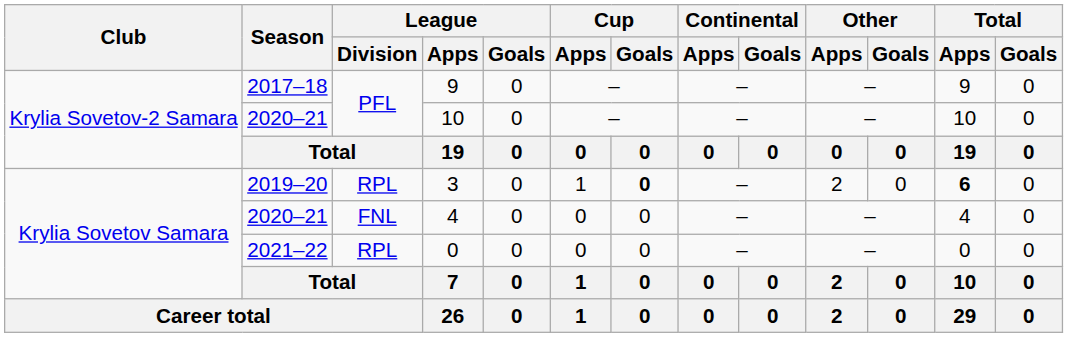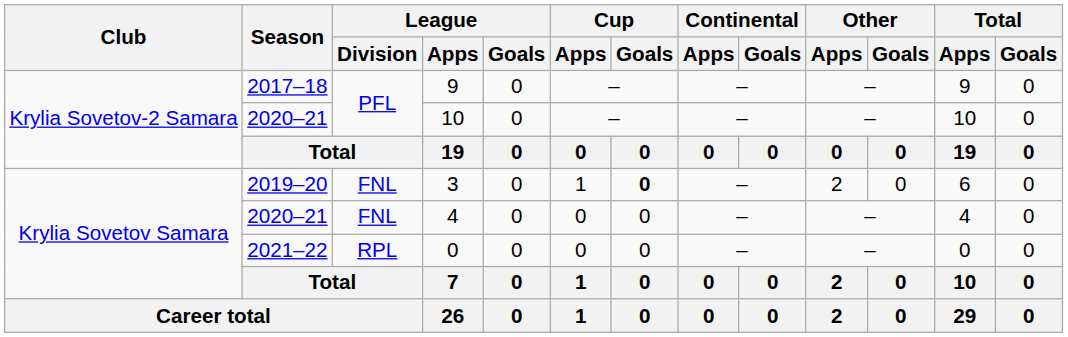 <table class="wikitable" style="text-align: center;">
 <tr>
 <th rowspan=2>Club</th>
 <th rowspan=2>Season</th>
 <th colspan=3>League</th>
 <th colspan=2>Cup</th>
 <th colspan=2>Continental</th>
 <th colspan=2>Other</th>
 <th colspan=2>Total</th>
 </tr>
 <tr>
 <th>Division</th>
 <th>Apps</th>
 <th>Goals</th>
 <th>Apps</th>
 <th>Goals</th>
 <th>Apps</th>
 <th>Goals</th>
 <th>Apps</th>
 <th>Goals</th>
 <th>Apps</th>
 <th>Goals</th>
 </tr>
 <tr>
 <td rowspan="3"><a href='#'>Krylia Sovetov-2 Samara</a></td>
 <td><a href='#'>2017–18</a></td>
 <td rowspan="2"><a href='#'>PFL</a></td>
 <td>9</td>
 <td>0</td>
 <td colspan=2>–</td>
 <td colspan=2>–</td>
 <td colspan=2>–</td>
 <td>9</td>
 <td>0</td>
 </tr>
 <tr>
 <td><a href='#'>2020–21</a></td>
 <td>10</td>
 <td>0</td>
 <td colspan=2>–</td>
 <td colspan=2>–</td>
 <td colspan=2>–</td>
 <td>10</td>
 <td>0</td>
 </tr>
 <tr>
 <th colspan=2>Total</th>
 <th>19</th>
 <th>0</th>
 <th>0</th>
 <th>0</th>
 <th>0</th>
 <th>0</th>
 <th>0</th>
 <th>0</th>
 <th>19</th>
 <th>0</th>
 </tr>
 <tr>
 <td rowspan="4"><a href='#'>Krylia Sovetov Samara</a></td>
 <td><a href='#'>2019–20</a></td>
-<td><a href='#'>RPL</a></td>
+<td><a href='#'>FNL</a></td>
 <td>3</td>
 <td>0</td>
 <td>1</td>
 <td><strong>0</strong></td>
 <td colspan=2>–</td>
 <td>2</td>
 <td>0</td>
-<td><strong>6</strong></td>
+<td>6</td>
 <td>0</td>
 </tr>
 <tr>
 <td><a href='#'>2020–21</a></td>
 <td><a href='#'>FNL</a></td>
 <td>4</td>
 <td>0</td>
 <td>0</td>
 <td>0</td>
 <td colspan=2>–</td>
 <td colspan=2>–</td>
 <td>4</td>
 <td>0</td>
 </tr>
 <tr>
 <td><a href='#'>2021–22</a></td>
 <td><a href='#'>RPL</a></td>
 <td>0</td>
 <td>0</td>
 <td>0</td>
 <td>0</td>
 <td colspan=2>–</td>
 <td colspan=2>–</td>
 <td>0</td>
 <td>0</td>
 </tr>
 <tr>
 <th colspan=2>Total</th>
 <th>7</th>
 <th>0</th>
 <th>1</th>
 <th>0</th>
 <th>0</th>
 <th>0</th>
 <th>2</th>
 <th>0</th>
 <th>10</th>
 <th>0</th>
 </tr>
 <tr>
 <th colspan=3>Career total</th>
 <th>26</th>
 <th>0</th>
 <th>1</th>
 <th>0</th>
 <th>0</th>
 <th>0</th>
 <th>2</th>
 <th>0</th>
 <th>29</th>
 <th>0</th>
 </tr>
 </table>
